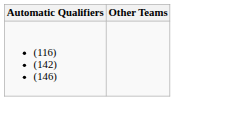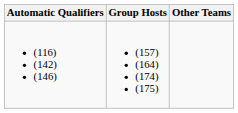 <table class="wikitable nowrap">
 <tr>
 <th>Automatic Qualifiers</th>
+<th>Group Hosts</th>
 <th>Other Teams</th>
 </tr>
 <tr valign=top>
 <td><br><ul><li> (116)</li><li> (142)</li><li> (146)</li></ul></td>
+<td><br><ul><li> (157)</li><li> (164)</li><li> (174)</li><li> (175)</li></ul></td>
 <td><br></td>
 </tr>
 </table>
